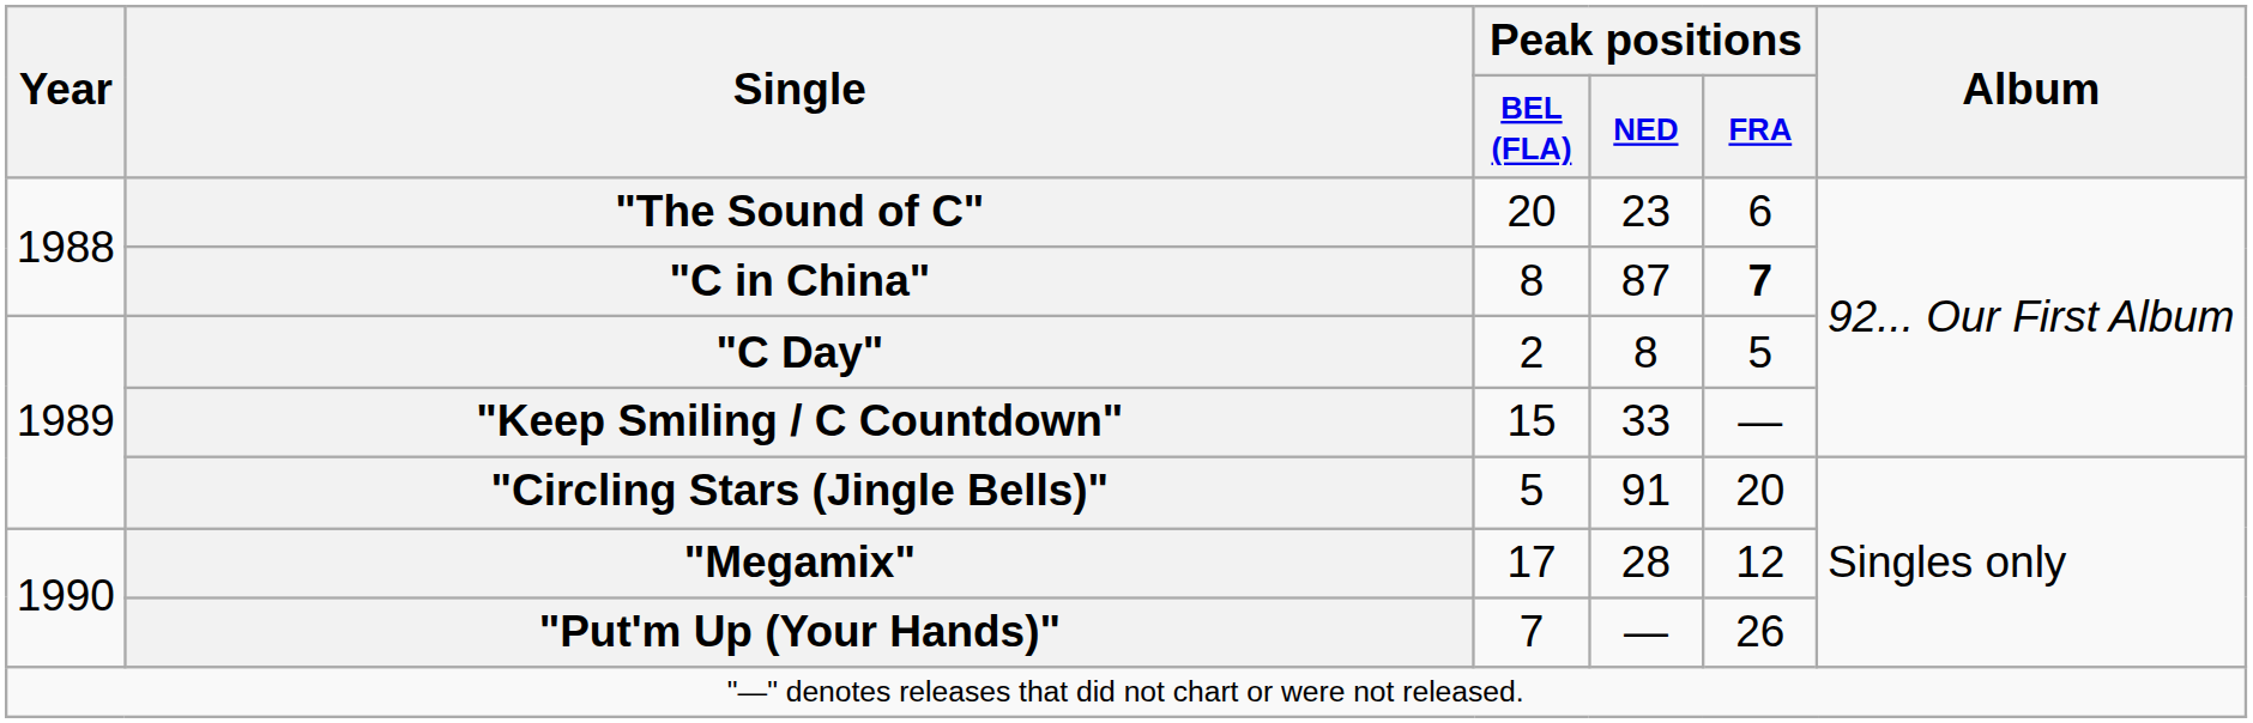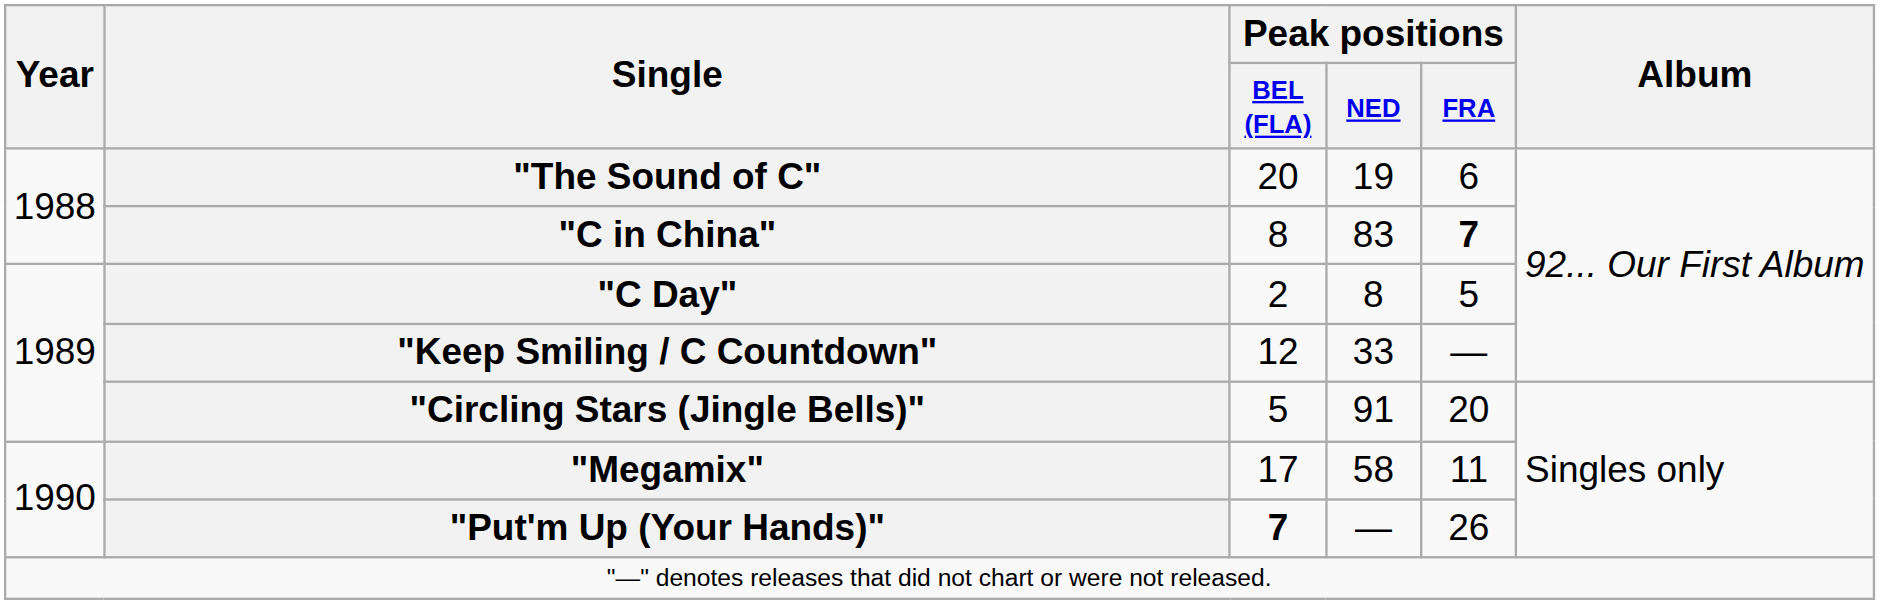 <table class="wikitable plainrowheaders" style="text-align:center;">
 <tr>
 <th rowspan="2">Year</th>
 <th rowspan="2" style="width:30em;">Single</th>
 <th colspan="3">Peak positions</th>
 <th rowspan="2">Album</th>
 </tr>
 <tr style="font-size:smaller;">
 <th width="35"><small><a href='#'>BEL<br>(FLA)</a></small><br></th>
 <th width="35"><small><a href='#'>NED</a></small><br></th>
 <th width="35"><small><a href='#'>FRA</a></small><br></th>
 </tr>
 <tr>
 <td rowspan="2">1988</td>
 <th scope="row">"The Sound of C"</th>
 <td>20</td>
-<td>23</td>
+<td>19</td>
 <td>6</td>
 <td align="left" rowspan="4"><em>92... Our First Album</em></td>
 </tr>
 <tr>
 <th scope="row">"C in China"</th>
 <td>8</td>
-<td>87</td>
+<td>83</td>
 <td><strong>7</strong></td>
 </tr>
 <tr>
 <td rowspan="3">1989</td>
 <th scope="row">"C Day"</th>
 <td>2</td>
 <td>8</td>
 <td>5</td>
 </tr>
 <tr>
 <th scope="row">"Keep Smiling / C Countdown"</th>
-<td>15</td>
+<td>12</td>
 <td>33</td>
 <td>—</td>
 </tr>
 <tr>
 <th scope="row">"Circling Stars (Jingle Bells)"</th>
 <td>5</td>
 <td>91</td>
 <td>20</td>
 <td align="left" rowspan="3">Singles only</td>
 </tr>
 <tr>
 <td rowspan="2">1990</td>
 <th scope="row">"Megamix"</th>
 <td>17</td>
-<td>28</td>
-<td>12</td>
+<td>58</td>
+<td>11</td>
 </tr>
 <tr>
 <th scope="row">"Put'm Up (Your Hands)"</th>
-<td>7</td>
+<td><strong>7</strong></td>
 <td>—</td>
 <td>26</td>
 </tr>
 <tr>
 <td align="center" colspan="6" style="font-size:8pt">"—" denotes releases that did not chart or were not released.</td>
 </tr>
 </table>
